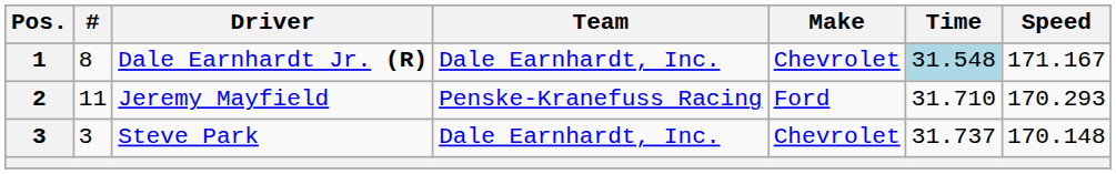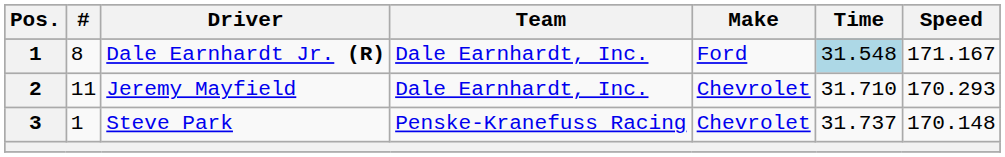 <table class="wikitable" style="font-size:95%">
 <tr>
 <th>Pos.</th>
 <th>#</th>
 <th>Driver</th>
 <th>Team</th>
 <th>Make</th>
 <th>Time</th>
 <th>Speed</th>
 </tr>
 <tr>
 <th>1</th>
 <td>8</td>
 <td><a href='#'>Dale Earnhardt Jr.</a> <strong>(R)</strong></td>
 <td><a href='#'>Dale Earnhardt, Inc.</a></td>
-<td><a href='#'>Chevrolet</a></td>
+<td><a href='#'>Ford</a></td>
 <td style="background: lightblue;">31.548</td>
 <td>171.167</td>
 </tr>
 <tr>
 <th>2</th>
 <td>11</td>
 <td><a href='#'>Jeremy Mayfield</a></td>
-<td><a href='#'>Penske-Kranefuss Racing</a></td>
-<td><a href='#'>Ford</a></td>
+<td><a href='#'>Dale Earnhardt, Inc.</a></td>
+<td><a href='#'>Chevrolet</a></td>
 <td>31.710</td>
 <td>170.293</td>
 </tr>
 <tr>
 <th>3</th>
-<td>3</td>
+<td>1</td>
 <td><a href='#'>Steve Park</a></td>
-<td><a href='#'>Dale Earnhardt, Inc.</a></td>
+<td><a href='#'>Penske-Kranefuss Racing</a></td>
 <td><a href='#'>Chevrolet</a></td>
 <td>31.737</td>
 <td>170.148</td>
 </tr>
 <tr>
 <th colspan="7"></th>
 </tr>
 </table>
